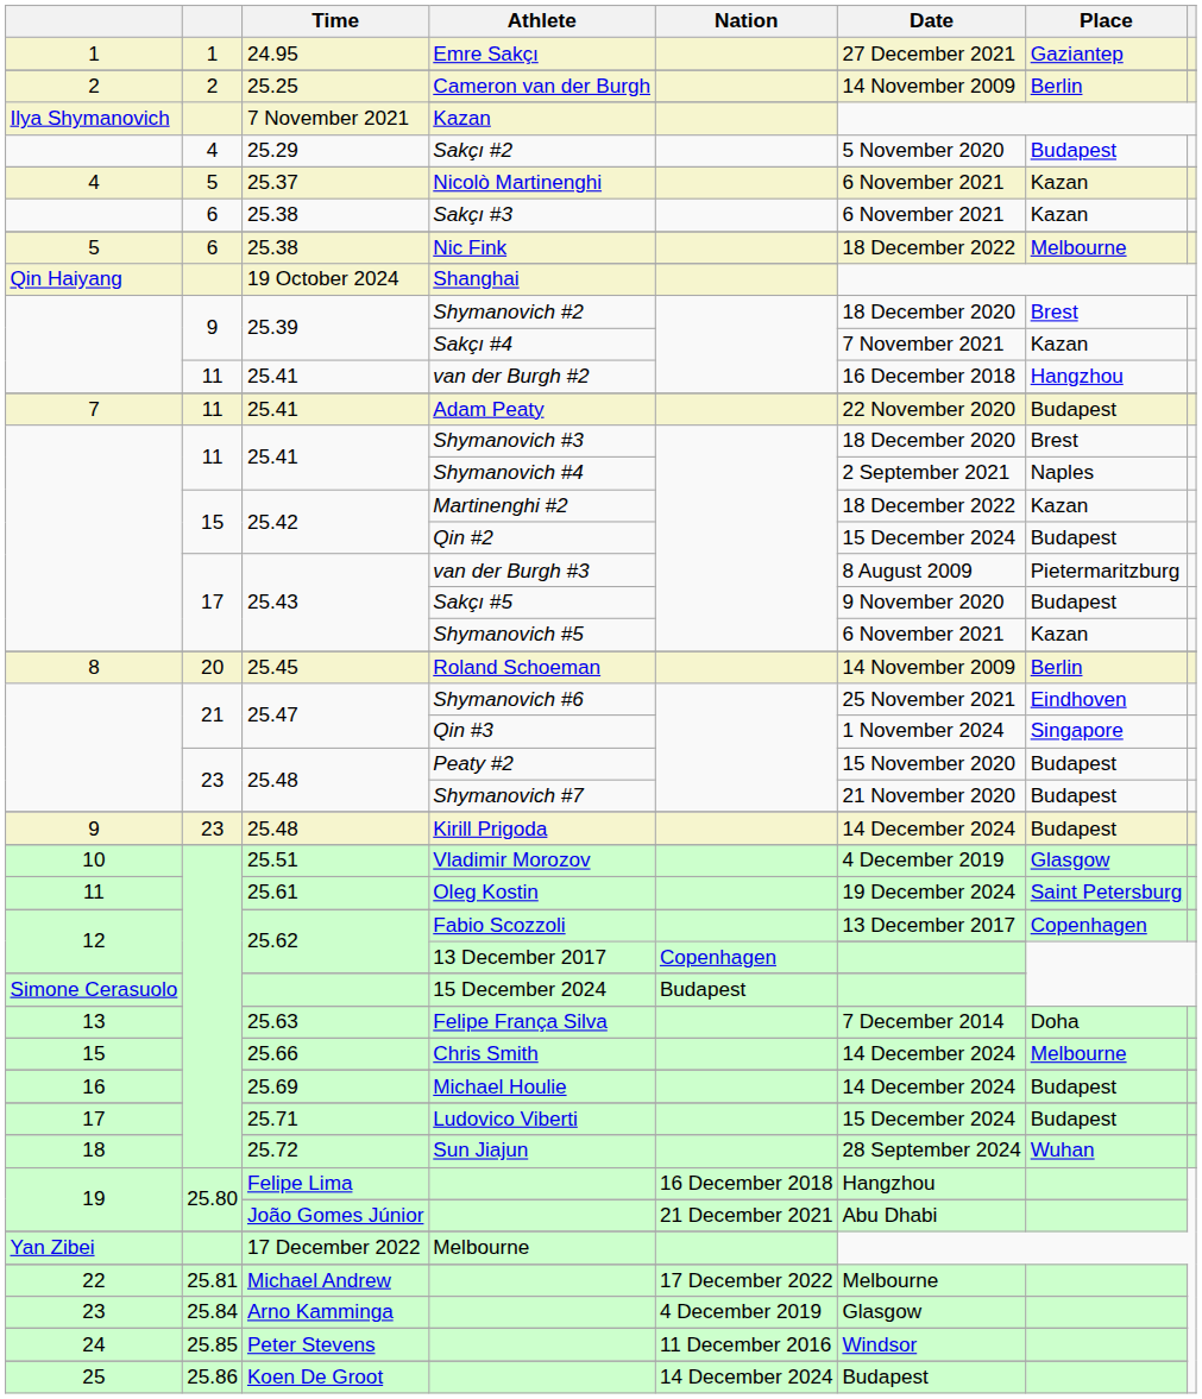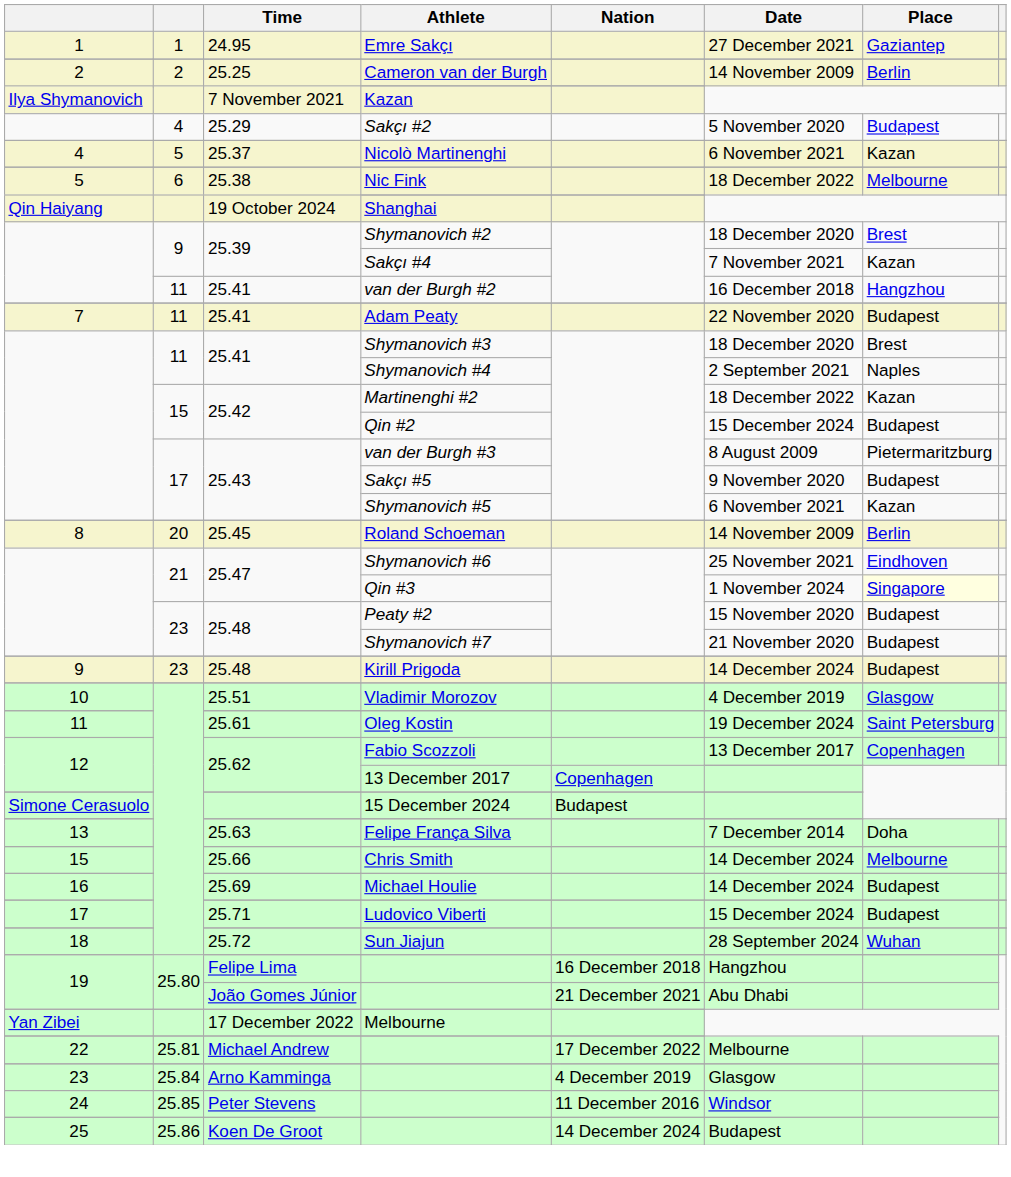 <table class="wikitable sortable">
 <tr>
 <th></th>
 <th></th>
 <th>Time</th>
 <th>Athlete</th>
 <th>Nation</th>
 <th>Date</th>
 <th>Place</th>
 <th class="unsortable"></th>
 </tr>
 <tr bgcolor=f6F5CE>
 <td align=center>1</td>
 <td align=center>1</td>
 <td>24.95</td>
 <td><a href='#'>Emre Sakçı</a></td>
 <td></td>
 <td>27 December 2021</td>
 <td><a href='#'>Gaziantep</a></td>
 <td></td>
 </tr>
 <tr>
 </tr>
 <tr bgcolor=f6F5CE>
 <td rowspan="2" align=center>2</td>
 <td rowspan="2" align=center>2</td>
 <td rowspan="2">25.25</td>
 <td><a href='#'>Cameron van der Burgh</a></td>
 <td></td>
 <td>14 November 2009</td>
 <td><a href='#'>Berlin</a></td>
 <td></td>
 </tr>
 <tr>
 </tr>
 <tr bgcolor=f6F5CE>
 <td><a href='#'>Ilya Shymanovich</a></td>
 <td></td>
 <td>7 November 2021</td>
 <td><a href='#'>Kazan</a></td>
 <td></td>
 </tr>
 <tr>
 <td></td>
 <td align=center>4</td>
 <td>25.29</td>
 <td><em>Sakçı #2</em></td>
 <td></td>
 <td>5 November 2020</td>
 <td><a href='#'>Budapest</a></td>
 <td></td>
 </tr>
 <tr>
 </tr>
 <tr bgcolor=f6F5CE>
 <td align=center>4</td>
 <td align=center>5</td>
 <td>25.37</td>
 <td><a href='#'>Nicolò Martinenghi</a></td>
-<td></td>
-<td>6 November 2021</td>
-<td>Kazan</td>
-<td></td>
-</tr>
-<tr>
-<td></td>
-<td align=center>6</td>
-<td>25.38</td>
-<td><em>Sakçı #3</em></td>
 <td></td>
 <td>6 November 2021</td>
 <td>Kazan</td>
 <td></td>
 </tr>
 <tr>
 </tr>
 <tr bgcolor=f6F5CE>
 <td rowspan="2" align=center>5</td>
 <td rowspan="2" align=center>6</td>
 <td rowspan="2">25.38</td>
 <td><a href='#'>Nic Fink</a></td>
 <td></td>
 <td>18 December 2022</td>
 <td><a href='#'>Melbourne</a></td>
 <td></td>
 </tr>
 <tr>
 </tr>
 <tr bgcolor=f6F5CE>
 <td><a href='#'>Qin Haiyang</a></td>
 <td></td>
 <td>19 October 2024</td>
 <td><a href='#'>Shanghai</a></td>
 <td></td>
 </tr>
 <tr>
 <td rowspan="3"></td>
 <td rowspan="2" align=center>9</td>
 <td rowspan="2">25.39</td>
 <td><em>Shymanovich #2</em></td>
 <td rowspan="3"></td>
 <td>18 December 2020</td>
 <td><a href='#'>Brest</a></td>
 <td></td>
 </tr>
 <tr>
 <td><em>Sakçı #4</em></td>
 <td>7 November 2021</td>
 <td>Kazan</td>
 <td></td>
 </tr>
 <tr>
 <td align=center>11</td>
 <td>25.41</td>
 <td><em>van der Burgh #2</em></td>
 <td>16 December 2018</td>
 <td><a href='#'>Hangzhou</a></td>
 <td></td>
 </tr>
 <tr>
 </tr>
 <tr bgcolor=f6F5CE>
 <td align=center>7</td>
 <td align=center>11</td>
 <td>25.41</td>
 <td><a href='#'>Adam Peaty</a></td>
 <td></td>
 <td>22 November 2020</td>
 <td>Budapest</td>
 <td></td>
 </tr>
 <tr>
 <td rowspan="7"></td>
 <td rowspan="2" align=center>11</td>
 <td rowspan="2">25.41</td>
 <td><em>Shymanovich #3</em></td>
 <td rowspan="7"></td>
 <td>18 December 2020</td>
 <td>Brest</td>
 <td></td>
 </tr>
 <tr>
 <td><em>Shymanovich #4</em></td>
 <td>2 September 2021</td>
 <td>Naples</td>
 <td></td>
 </tr>
 <tr>
 <td rowspan="2" align=center>15</td>
 <td rowspan="2">25.42</td>
 <td><em>Martinenghi #2</em></td>
 <td>18 December 2022</td>
 <td>Kazan</td>
 <td></td>
 </tr>
 <tr>
 <td><em>Qin #2</em></td>
 <td>15 December 2024</td>
 <td>Budapest</td>
 <td></td>
 </tr>
 <tr>
 <td rowspan="3" align=center>17</td>
 <td rowspan="3">25.43</td>
 <td><em>van der Burgh #3</em></td>
 <td>8 August 2009</td>
 <td>Pietermaritzburg</td>
 <td></td>
 </tr>
 <tr>
 <td><em>Sakçı #5</em></td>
 <td>9 November 2020</td>
 <td>Budapest</td>
 <td></td>
 </tr>
 <tr>
 <td><em>Shymanovich #5</em></td>
 <td>6 November 2021</td>
 <td>Kazan</td>
 <td></td>
 </tr>
 <tr>
 </tr>
 <tr bgcolor=f6F5CE>
 <td align=center>8</td>
 <td align=center>20</td>
 <td>25.45</td>
 <td><a href='#'>Roland Schoeman</a></td>
 <td></td>
 <td>14 November 2009</td>
 <td><a href='#'>Berlin</a></td>
 <td></td>
 </tr>
 <tr>
 <td rowspan="4"></td>
 <td rowspan="2" align=center>21</td>
 <td rowspan="2">25.47</td>
 <td><em>Shymanovich #6</em></td>
 <td rowspan="4"></td>
 <td>25 November 2021</td>
 <td><a href='#'>Eindhoven</a></td>
 <td></td>
 </tr>
 <tr>
 <td><em>Qin #3</em></td>
 <td>1 November 2024</td>
-<td><a href='#'>Singapore</a></td>
+<td style="background: lightyellow;"><a href='#'>Singapore</a></td>
 <td></td>
 </tr>
 <tr>
 <td rowspan="2" align=center>23</td>
 <td rowspan="2">25.48</td>
 <td><em>Peaty #2</em></td>
 <td>15 November 2020</td>
 <td>Budapest</td>
 <td></td>
 </tr>
 <tr>
 <td><em>Shymanovich #7</em></td>
 <td>21 November 2020</td>
 <td>Budapest</td>
 <td></td>
 </tr>
 <tr>
 </tr>
 <tr bgcolor=f6F5CE>
 <td align=center>9</td>
 <td align=center>23</td>
 <td>25.48</td>
 <td><a href='#'>Kirill Prigoda</a></td>
 <td></td>
 <td>14 December 2024</td>
 <td>Budapest</td>
 <td></td>
 </tr>
 <tr>
 </tr>
 <tr bgcolor=CCFFCC>
 <td align=center>10</td>
 <td rowspan="20" align=center></td>
 <td>25.51</td>
 <td><a href='#'>Vladimir Morozov</a></td>
 <td></td>
 <td>4 December 2019</td>
 <td><a href='#'>Glasgow</a></td>
 <td></td>
 </tr>
 <tr>
 </tr>
 <tr bgcolor=CCFFCC>
 <td align=center>11</td>
 <td>25.61</td>
 <td><a href='#'>Oleg Kostin</a></td>
 <td></td>
 <td>19 December 2024</td>
 <td><a href='#'>Saint Petersburg</a></td>
 <td></td>
 </tr>
 <tr>
 </tr>
 <tr bgcolor=CCFFCC>
 <td rowspan="3" align=center>12</td>
 <td rowspan="3">25.62</td>
 <td rowspan="2"><a href='#'>Fabio Scozzoli</a></td>
 <td rowspan="2"></td>
 <td>13 December 2017</td>
 <td><a href='#'>Copenhagen</a></td>
 <td></td>
 </tr>
 <tr>
 </tr>
 <tr bgcolor=CCFFCC>
 <td>13 December 2017</td>
 <td><a href='#'>Copenhagen</a></td>
 <td></td>
 </tr>
 <tr>
 </tr>
 <tr bgcolor=CCFFCC>
 <td><a href='#'>Simone Cerasuolo</a></td>
 <td></td>
 <td>15 December 2024</td>
 <td>Budapest</td>
 <td></td>
 </tr>
 <tr>
 </tr>
 <tr bgcolor=CCFFCC>
 <td align=center>13</td>
 <td>25.63</td>
 <td><a href='#'>Felipe França Silva</a></td>
 <td></td>
 <td>7 December 2014</td>
 <td>Doha</td>
 <td></td>
 </tr>
 <tr>
 </tr>
 <tr bgcolor=CCFFCC>
 <td align=center>15</td>
 <td>25.66</td>
 <td><a href='#'>Chris Smith</a></td>
 <td></td>
 <td>14 December 2024</td>
 <td><a href='#'>Melbourne</a></td>
 <td></td>
 </tr>
 <tr>
 </tr>
 <tr bgcolor=CCFFCC>
 <td align=center>16</td>
 <td>25.69</td>
 <td><a href='#'>Michael Houlie</a></td>
 <td></td>
 <td>14 December 2024</td>
 <td>Budapest</td>
 <td></td>
 </tr>
 <tr>
 </tr>
 <tr bgcolor=CCFFCC>
 <td align=center>17</td>
 <td>25.71</td>
 <td><a href='#'>Ludovico Viberti</a></td>
 <td></td>
 <td>15 December 2024</td>
 <td>Budapest</td>
 <td></td>
 </tr>
 <tr>
 </tr>
 <tr bgcolor=CCFFCC>
 <td align=center>18</td>
 <td>25.72</td>
 <td><a href='#'>Sun Jiajun</a></td>
 <td></td>
 <td>28 September 2024</td>
 <td><a href='#'>Wuhan</a></td>
 <td></td>
 </tr>
 <tr>
 </tr>
 <tr bgcolor="CCFFCC">
 <td rowspan="3" align=center>19</td>
 <td rowspan="3">25.80</td>
 <td><a href='#'>Felipe Lima</a></td>
 <td></td>
 <td>16 December 2018</td>
 <td>Hangzhou</td>
 <td></td>
 </tr>
 <tr>
 </tr>
 <tr bgcolor="CCFFCC">
 <td><a href='#'>João Gomes Júnior</a></td>
 <td></td>
 <td>21 December 2021</td>
 <td>Abu Dhabi</td>
 <td></td>
 </tr>
 <tr>
 </tr>
 <tr bgcolor="CCFFCC">
 <td><a href='#'>Yan Zibei</a></td>
 <td></td>
 <td>17 December 2022</td>
 <td>Melbourne</td>
 <td></td>
 </tr>
 <tr>
 </tr>
 <tr bgcolor=CCFFCC>
 <td align=center>22</td>
 <td>25.81</td>
 <td><a href='#'>Michael Andrew</a></td>
 <td></td>
 <td>17 December 2022</td>
 <td>Melbourne</td>
 <td></td>
 </tr>
 <tr>
 </tr>
 <tr bgcolor=CCFFCC>
 <td align=center>23</td>
 <td>25.84</td>
 <td><a href='#'>Arno Kamminga</a></td>
 <td></td>
 <td>4 December 2019</td>
 <td>Glasgow</td>
 <td></td>
 </tr>
 <tr>
 </tr>
 <tr bgcolor=CCFFCC>
 <td align=center>24</td>
 <td>25.85</td>
 <td><a href='#'>Peter Stevens</a></td>
 <td></td>
 <td>11 December 2016</td>
 <td><a href='#'>Windsor</a></td>
 <td></td>
 </tr>
 <tr>
 </tr>
 <tr bgcolor=CCFFCC>
 <td align=center>25</td>
 <td>25.86</td>
 <td><a href='#'>Koen De Groot</a></td>
 <td></td>
 <td>14 December 2024</td>
 <td>Budapest</td>
 <td></td>
 </tr>
 </table>
